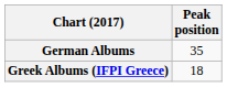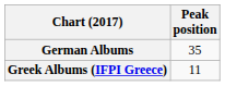 <table class="wikitable sortable plainrowheaders" style="text-align:center">
 <tr>
 <th scope="col">Chart (2017)</th>
 <th scope="col">Peak<br>position</th>
 </tr>
 <tr>
 <th scope="row">German Albums</th>
 <td>35</td>
 </tr>
 <tr>
 <th scope="row">Greek Albums (<a href='#'>IFPI Greece</a>)</th>
-<td>18</td>
+<td>11</td>
 </tr>
 </table>
